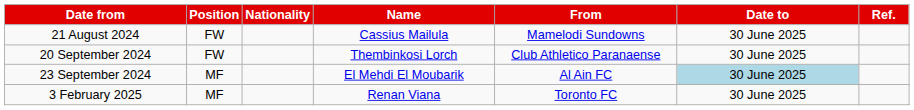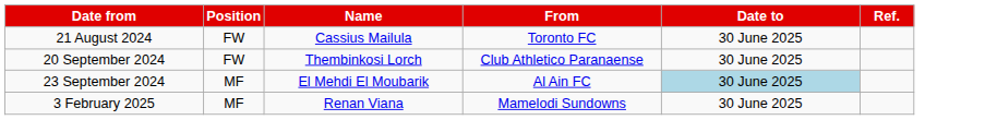 <table class="wikitable" style="text-align:center; font-size:90%; ">
 <tr>
 <th style="background:#E00000; color:white; width:200px;">Date from</th>
 <th style="background:#E00000; color:white; width:50px;">Position</th>
-<th style="background:#E00000; color:white; width:50px;">Nationality</th>
 <th style="background:#E00000; color:white; width:200px;">Name</th>
 <th style="background:#E00000; color:white; width:200px;">From</th>
 <th style="background:#E00000; color:white; width:200px;">Date to</th>
 <th style="background:#E00000; color:white; width:50px;">Ref.</th>
 </tr>
 <tr>
 <td>21 August 2024</td>
 <td>FW</td>
-<td></td>
 <td><a href='#'>Cassius Mailula</a></td>
-<td> <a href='#'>Mamelodi Sundowns</a></td>
+<td> <a href='#'>Toronto FC</a></td>
 <td>30 June 2025</td>
 <td></td>
 </tr>
 <tr>
 <td>20 September 2024</td>
 <td>FW</td>
-<td></td>
 <td><a href='#'>Thembinkosi Lorch</a></td>
 <td> <a href='#'>Club Athletico Paranaense</a></td>
 <td>30 June 2025</td>
 <td></td>
 </tr>
 <tr>
 <td>23 September 2024</td>
 <td>MF</td>
-<td></td>
 <td><a href='#'>El Mehdi El Moubarik</a></td>
 <td> <a href='#'>Al Ain FC</a></td>
 <td style="background: lightblue;">30 June 2025</td>
 <td></td>
 </tr>
 <tr>
 <td>3 February 2025</td>
 <td>MF</td>
-<td></td>
 <td><a href='#'>Renan Viana</a></td>
-<td> <a href='#'>Toronto FC</a></td>
+<td> <a href='#'>Mamelodi Sundowns</a></td>
 <td>30 June 2025</td>
 <td></td>
 </tr>
 </table>
